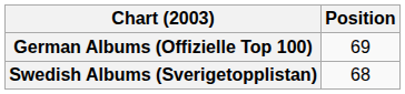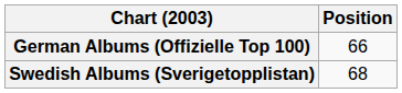 <table class="wikitable sortable plainrowheaders">
 <tr>
 <th>Chart (2003)</th>
 <th>Position</th>
 </tr>
 <tr>
 <th scope="row">German Albums (Offizielle Top 100)</th>
-<td align="center">69</td>
+<td align="center">66</td>
 </tr>
 <tr>
 <th scope="row">Swedish Albums (Sverigetopplistan)</th>
 <td align="center">68</td>
 </tr>
 </table>
